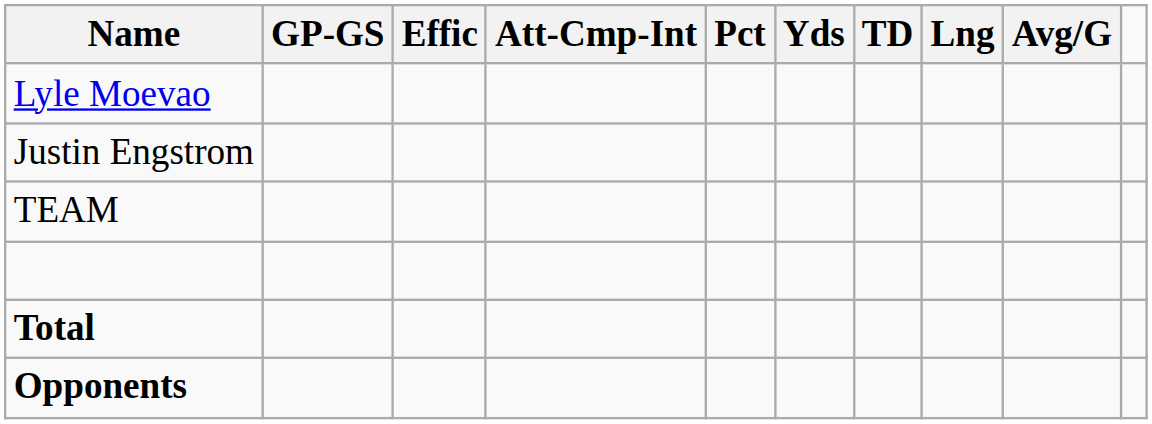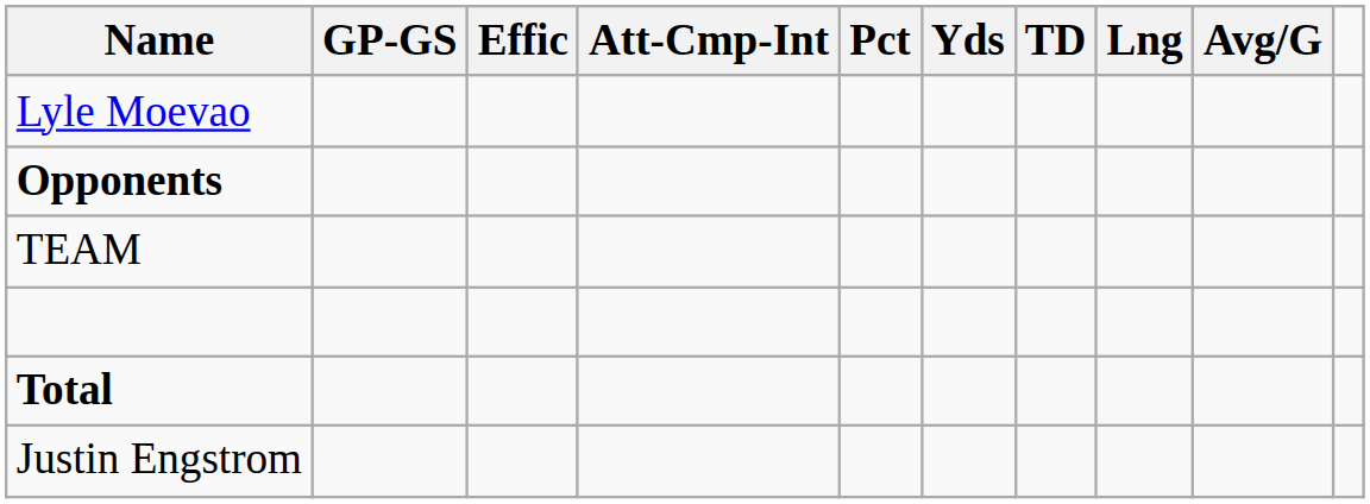 <table class="wikitable" style="white-space:nowrap;">
 <tr>
 <th>Name</th>
 <th>GP-GS</th>
 <th>Effic</th>
 <th>Att-Cmp-Int</th>
 <th>Pct</th>
 <th>Yds</th>
 <th>TD</th>
 <th>Lng</th>
 <th>Avg/G</th>
 </tr>
 <tr>
 <td><a href='#'>Lyle Moevao</a></td>
 <td> </td>
 <td> </td>
 <td> </td>
 <td> </td>
 <td> </td>
 <td> </td>
 <td> </td>
 <td> </td>
 <td> </td>
 </tr>
 <tr>
-<td>Justin Engstrom</td>
+<td><strong>Opponents</strong></td>
 <td> </td>
 <td> </td>
 <td> </td>
 <td> </td>
 <td> </td>
 <td> </td>
 <td> </td>
 <td> </td>
 <td> </td>
 </tr>
 <tr>
 <td>TEAM</td>
 <td> </td>
 <td> </td>
 <td> </td>
 <td> </td>
 <td> </td>
 <td> </td>
 <td> </td>
 <td> </td>
 <td> </td>
 </tr>
 <tr>
 <td> </td>
 <td> </td>
 <td> </td>
 <td> </td>
 <td> </td>
 <td> </td>
 <td> </td>
 <td> </td>
 <td> </td>
 <td> </td>
 </tr>
 <tr>
 <td><strong>Total</strong></td>
 <td> </td>
 <td> </td>
 <td> </td>
 <td> </td>
 <td> </td>
 <td> </td>
 <td> </td>
 <td> </td>
 <td> </td>
 </tr>
 <tr>
-<td><strong>Opponents</strong></td>
+<td>Justin Engstrom</td>
 <td> </td>
 <td> </td>
 <td> </td>
 <td> </td>
 <td> </td>
 <td> </td>
 <td> </td>
 <td> </td>
 <td> </td>
 </tr>
 </table>
